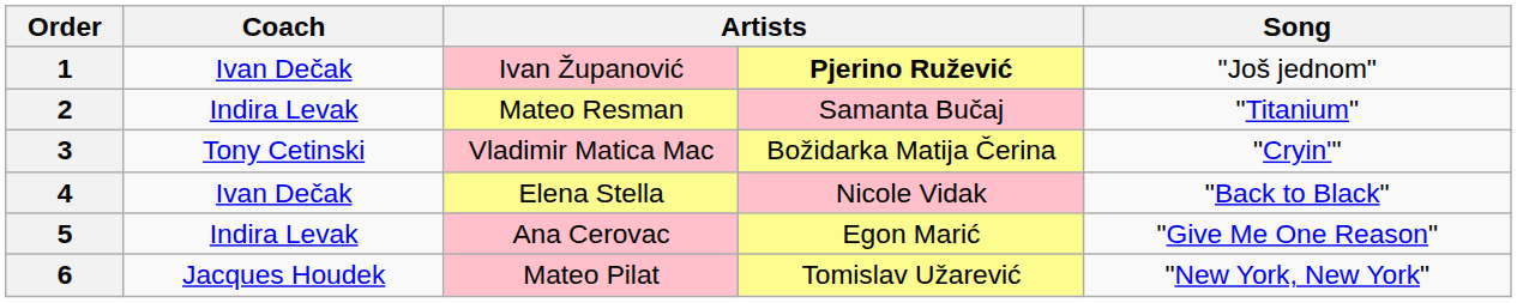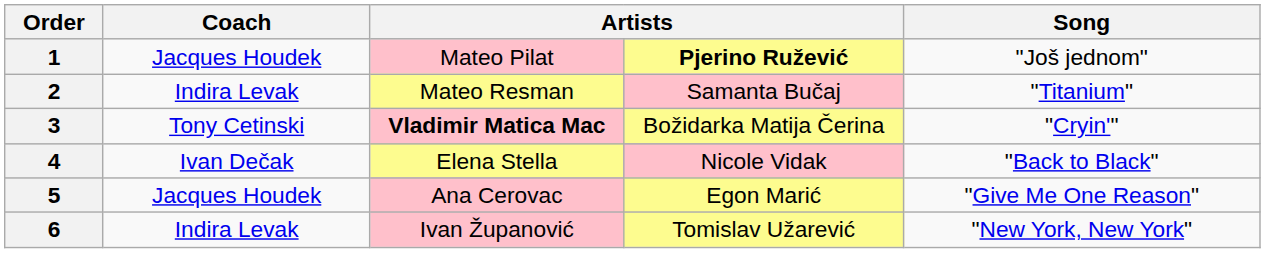 <table class="wikitable" style="text-align:center; line-height:17px; width:70%;">
 <tr>
 <th width="05%">Order</th>
 <th width="15%">Coach</th>
 <th colspan="2" width="30%">Artists</th>
 <th width="20%">Song</th>
 </tr>
 <tr>
 <th scope="col">1</th>
-<td><a href='#'>Ivan Dečak</a></td>
-<td style="background:pink">Ivan Županović</td>
+<td><a href='#'>Jacques Houdek</a></td>
+<td style="background:pink">Mateo Pilat</td>
 <td style="background:#fdfc8f"><strong>Pjerino Ružević</strong></td>
 <td>"Još jednom"</td>
 </tr>
 <tr>
 <th scope="col">2</th>
 <td><a href='#'>Indira Levak</a></td>
 <td style="background:#fdfc8f">Mateo Resman</td>
 <td style="background:pink">Samanta Bučaj</td>
 <td>"<a href='#'>Titanium</a>"</td>
 </tr>
 <tr>
 <th scope="col">3</th>
 <td><a href='#'>Tony Cetinski</a></td>
-<td style="background:pink">Vladimir Matica Mac</td>
+<td style="background:pink"><strong>Vladimir Matica Mac</strong></td>
 <td style="background:#fdfc8f">Božidarka Matija Čerina</td>
 <td>"<a href='#'>Cryin'</a>"</td>
 </tr>
 <tr>
 <th scope="col">4</th>
 <td><a href='#'>Ivan Dečak</a></td>
 <td style="background:#fdfc8f">Elena Stella</td>
 <td style="background:pink">Nicole Vidak</td>
 <td>"<a href='#'>Back to Black</a>"</td>
 </tr>
 <tr>
 <th scope="col">5</th>
-<td><a href='#'>Indira Levak</a></td>
+<td><a href='#'>Jacques Houdek</a></td>
 <td style="background:pink">Ana Cerovac</td>
 <td style="background:#fdfc8f">Egon Marić</td>
 <td>"<a href='#'>Give Me One Reason</a>"</td>
 </tr>
 <tr>
 <th scope="col">6</th>
-<td><a href='#'>Jacques Houdek</a></td>
-<td style="background:pink">Mateo Pilat</td>
+<td><a href='#'>Indira Levak</a></td>
+<td style="background:pink">Ivan Županović</td>
 <td style="background:#fdfc8f">Tomislav Užarević</td>
 <td>"<a href='#'>New York, New York</a>"</td>
 </tr>
 </table>
